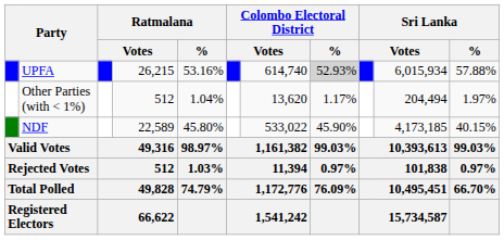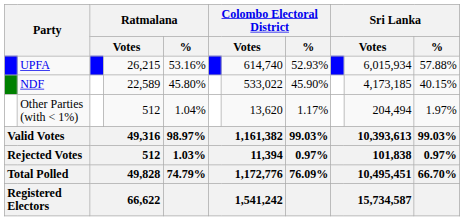 <table class="wikitable">
 <tr>
 <th colspan="2" width="144px"rowspan="2">Party</th>
 <th colspan="3" width="216px">Ratmalana</th>
 <th colspan="3" width="216px"><a href='#'>Colombo Electoral District</a></th>
 <th colspan="3" width="216px">Sri Lanka</th>
 </tr>
 <tr>
 <th colspan="2" width="144px">Votes</th>
 <th>%</th>
 <th colspan="2" width="144px">Votes</th>
 <th>%</th>
 <th colspan="2" width="144px">Votes</th>
 <th>%</th>
 </tr>
 <tr>
 <td style="background-color:blue;" width="10px"></td>
 <td style="text-align:left;"><a href='#'>UPFA</a></td>
 <td style="background-color:blue;" width="10px"></td>
 <td style="text-align:right;">26,215</td>
 <td style="text-align:right;">53.16%</td>
 <td style="background-color:blue;" width="10px"></td>
 <td style="text-align:right;">614,740</td>
-<td style="background: lightgrey; text-align:right;">52.93%</td>
+<td style="text-align:right;">52.93%</td>
 <td style="background-color:blue;" width="10px"></td>
 <td style="text-align:right;">6,015,934</td>
 <td style="text-align:right;">57.88%</td>
+</tr>
+<tr>
+<td style="background-color:green;" width="10px"></td>
+<td style="text-align:left;"><a href='#'>NDF</a></td>
+<td style="background-color:white;" width="10px"></td>
+<td style="text-align:right;">22,589</td>
+<td style="text-align:right;">45.80%</td>
+<td style="background-color:white;" width="10px"></td>
+<td style="text-align:right;">533,022</td>
+<td style="text-align:right;">45.90%</td>
+<td style="background-color:white;" width="10px"></td>
+<td style="text-align:right;">4,173,185</td>
+<td style="text-align:right;">40.15%</td>
 </tr>
 <tr>
 <td style="background-color:white;" width="10px"></td>
 <td style="text-align:left;">Other Parties (with < 1%)</td>
 <td style="background-color:white;" width="10px"></td>
 <td style="text-align:right;">512</td>
 <td style="text-align:right;">1.04%</td>
 <td style="background-color:white;" width="10px"></td>
 <td style="text-align:right;">13,620</td>
 <td style="text-align:right;">1.17%</td>
 <td style="background-color:white;" width="10px"></td>
 <td style="text-align:right;">204,494</td>
 <td style="text-align:right;">1.97%</td>
-</tr>
-<tr>
-<td style="background-color:green;" width="10px"></td>
-<td style="text-align:left;"><a href='#'>NDF</a></td>
-<td style="background-color:white;" width="10px"></td>
-<td style="text-align:right;">22,589</td>
-<td style="text-align:right;">45.80%</td>
-<td style="background-color:white;" width="10px"></td>
-<td style="text-align:right;">533,022</td>
-<td style="text-align:right;">45.90%</td>
-<td style="background-color:white;" width="10px"></td>
-<td style="text-align:right;">4,173,185</td>
-<td style="text-align:right;">40.15%</td>
 </tr>
 <tr>
 <th colspan="2" width="144px"style="text-align:left;">Valid Votes</th>
 <th style="text-align:right;"colspan="2" width="144px">49,316</th>
 <th style="text-align:right;">98.97%</th>
 <th style="text-align:right;"colspan="2" width="144px">1,161,382</th>
 <th style="text-align:right;">99.03%</th>
 <th style="text-align:right;"colspan="2" width="144px">10,393,613</th>
 <th style="text-align:right;">99.03%</th>
 </tr>
 <tr>
 <th colspan="2" width="144px"style="text-align:left;">Rejected Votes</th>
 <th style="text-align:right;"colspan="2" width="144px">512</th>
 <th style="text-align:right;">1.03%</th>
 <th style="text-align:right;"colspan="2" width="144px">11,394</th>
 <th style="text-align:right;">0.97%</th>
 <th style="text-align:right;"colspan="2" width="144px">101,838</th>
 <th style="text-align:right;">0.97%</th>
 </tr>
 <tr>
 <th colspan="2" width="144px"style="text-align:left;">Total Polled</th>
 <th style="text-align:right;"colspan="2" width="144px">49,828</th>
 <th style="text-align:right;">74.79%</th>
 <th style="text-align:right;"colspan="2" width="144px">1,172,776</th>
 <th style="text-align:right;">76.09%</th>
 <th style="text-align:right;"colspan="2" width="144px">10,495,451</th>
 <th style="text-align:right;">66.70%</th>
 </tr>
 <tr>
 <th colspan="2" width="144px"style="text-align:left;">Registered Electors</th>
 <th style="text-align:right;"colspan="2" width="144px">66,622</th>
 <th></th>
 <th style="text-align:right;"colspan="2" width="144px">1,541,242</th>
 <th></th>
 <th style="text-align:right;"colspan="2" width="144px">15,734,587</th>
 <th></th>
 </tr>
 </table>
